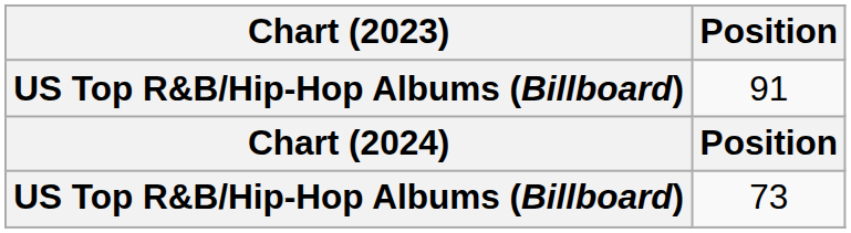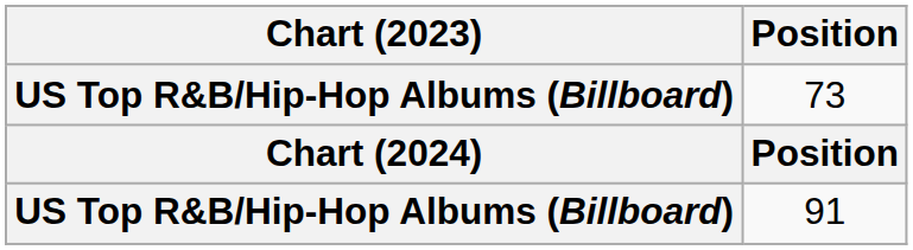 <table class="wikitable plainrowheaders" style="text-align:center">
 <tr>
 <th scope="col">Chart (2023)</th>
 <th scope="col">Position</th>
 </tr>
 <tr>
 <th scope="row">US Top R&B/Hip-Hop Albums (<em>Billboard</em>)</th>
-<td>91</td>
+<td>73</td>
 </tr>
 <tr>
 <th scope="col">Chart (2024)</th>
 <th scope="col">Position</th>
 </tr>
 <tr>
 <th scope="row">US Top R&B/Hip-Hop Albums (<em>Billboard</em>)</th>
-<td>73</td>
+<td>91</td>
 </tr>
 </table>
